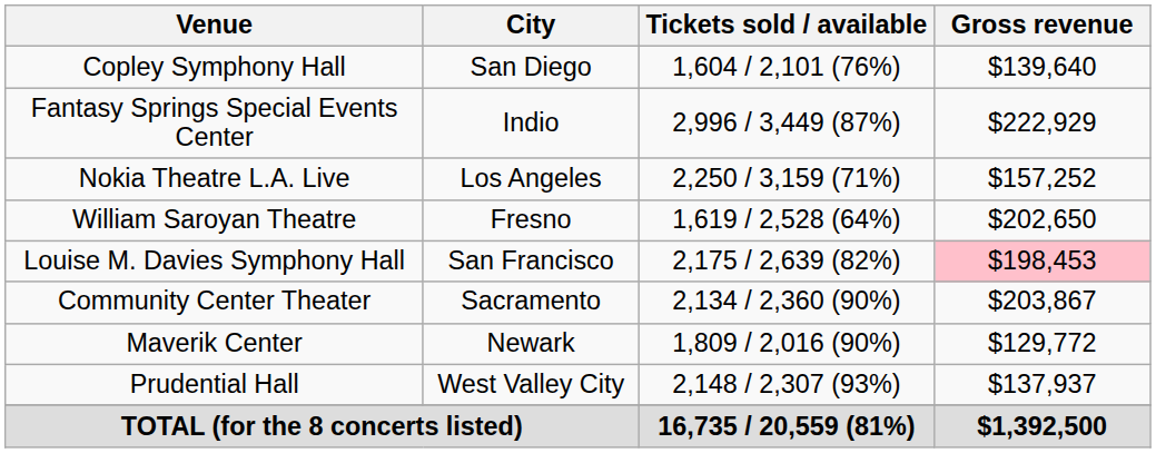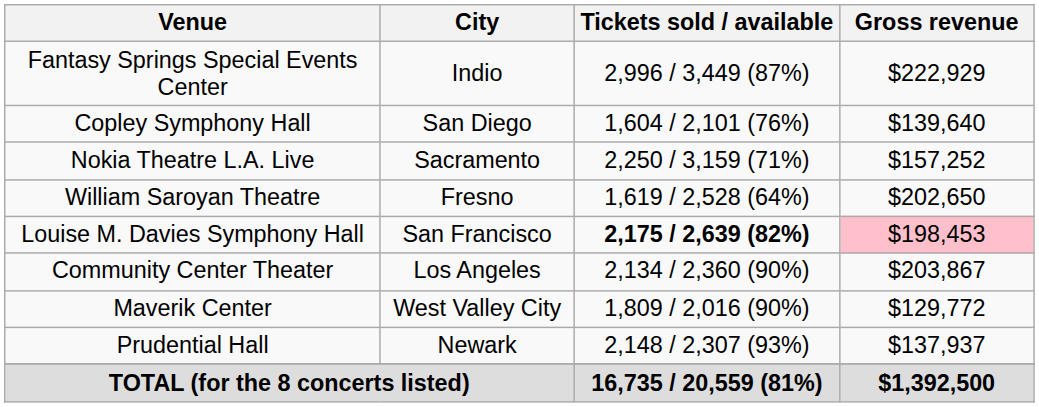 <table class="wikitable" style="text-align:center">
 <tr>
 <th style="width:250px;">Venue</th>
 <th style="width:125px;">City</th>
 <th style="width:175px;">Tickets sold / available</th>
 <th style="width:125px;">Gross revenue</th>
 </tr>
 <tr>
+<td>Fantasy Springs Special Events Center</td>
+<td>Indio</td>
+<td>2,996 / 3,449 (87%)</td>
+<td>$222,929</td>
+</tr>
+<tr>
 <td>Copley Symphony Hall</td>
 <td>San Diego</td>
 <td>1,604 / 2,101 (76%)</td>
 <td>$139,640</td>
 </tr>
 <tr>
-<td>Fantasy Springs Special Events Center</td>
-<td>Indio</td>
-<td>2,996 / 3,449 (87%)</td>
-<td>$222,929</td>
-</tr>
-<tr>
 <td>Nokia Theatre L.A. Live</td>
-<td>Los Angeles</td>
+<td>Sacramento</td>
 <td>2,250 / 3,159 (71%)</td>
 <td>$157,252</td>
 </tr>
 <tr>
 <td>William Saroyan Theatre</td>
 <td>Fresno</td>
 <td>1,619 / 2,528 (64%)</td>
 <td>$202,650</td>
 </tr>
 <tr>
 <td>Louise M. Davies Symphony Hall</td>
 <td>San Francisco</td>
-<td>2,175 / 2,639 (82%)</td>
+<td><strong>2,175 / 2,639 (82%)</strong></td>
 <td style="background: pink;">$198,453</td>
 </tr>
 <tr>
 <td>Community Center Theater</td>
-<td>Sacramento</td>
+<td>Los Angeles</td>
 <td>2,134 / 2,360 (90%)</td>
 <td>$203,867</td>
 </tr>
 <tr>
 <td>Maverik Center</td>
-<td>Newark</td>
+<td>West Valley City</td>
 <td>1,809 / 2,016 (90%)</td>
 <td>$129,772</td>
 </tr>
 <tr>
 <td>Prudential Hall</td>
-<td>West Valley City</td>
+<td>Newark</td>
 <td>2,148 / 2,307 (93%)</td>
 <td>$137,937</td>
 </tr>
 <tr>
 </tr>
 <tr style="background:#ddd;">
 <td colspan="2"><strong>TOTAL (for the 8 concerts listed)</strong></td>
 <td><strong>16,735 / 20,559 (81%)</strong></td>
 <td><strong>$1,392,500</strong></td>
 </tr>
 </table>
